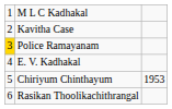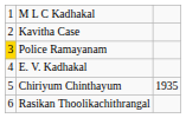 <table class="wikitable">
 <tr>
 <td>1</td>
 <td>M L C Kadhakal</td>
 <td></td>
 </tr>
 <tr>
 <td>2</td>
 <td>Kavitha Case</td>
 <td></td>
 </tr>
 <tr>
 <td style="background: gold;">3</td>
 <td>Police Ramayanam</td>
 <td></td>
 </tr>
 <tr>
 <td>4</td>
 <td>E. V. Kadhakal</td>
 <td></td>
 </tr>
 <tr>
 <td>5</td>
 <td>Chiriyum Chinthayum</td>
-<td>1953</td>
+<td>1935</td>
 </tr>
 <tr>
 <td>6</td>
 <td>Rasikan Thoolikachithrangal</td>
 <td></td>
 </tr>
 </table>
